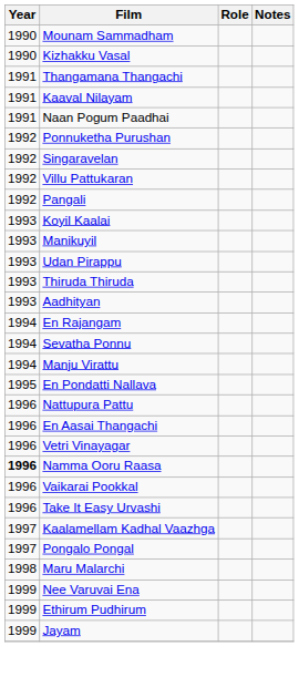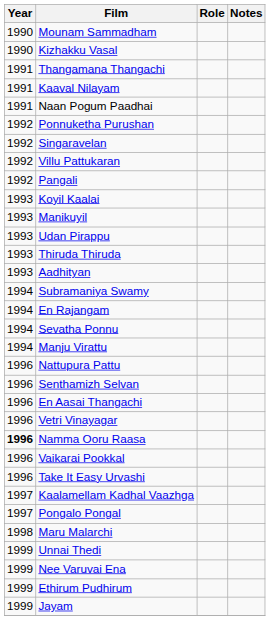 <table class="wikitable sortable">
 <tr>
 <th>Year</th>
 <th>Film</th>
 <th>Role</th>
 <th>Notes</th>
 </tr>
 <tr>
 <td>1990</td>
 <td><a href='#'>Mounam Sammadham</a></td>
 <td></td>
 <td></td>
 </tr>
 <tr>
 <td>1990</td>
 <td><a href='#'>Kizhakku Vasal</a></td>
 <td></td>
 <td></td>
 </tr>
 <tr>
 <td>1991</td>
 <td><a href='#'>Thangamana Thangachi</a></td>
 <td></td>
 <td></td>
 </tr>
 <tr>
 <td>1991</td>
 <td><a href='#'>Kaaval Nilayam</a></td>
 <td></td>
 <td></td>
 </tr>
 <tr>
 <td>1991</td>
 <td>Naan Pogum Paadhai</td>
 <td></td>
 <td></td>
 </tr>
 <tr>
 <td>1992</td>
 <td><a href='#'>Ponnuketha Purushan</a></td>
 <td></td>
 <td></td>
 </tr>
 <tr>
 <td>1992</td>
 <td><a href='#'>Singaravelan</a></td>
 <td></td>
 <td></td>
 </tr>
 <tr>
 <td>1992</td>
 <td><a href='#'>Villu Pattukaran</a></td>
 <td></td>
 <td></td>
 </tr>
 <tr>
 <td>1992</td>
 <td><a href='#'>Pangali</a></td>
 <td></td>
 <td></td>
 </tr>
 <tr>
 <td>1993</td>
 <td><a href='#'>Koyil Kaalai</a></td>
 <td></td>
 <td></td>
 </tr>
 <tr>
 <td>1993</td>
 <td><a href='#'>Manikuyil</a></td>
 <td></td>
 <td></td>
 </tr>
 <tr>
 <td>1993</td>
 <td><a href='#'>Udan Pirappu</a></td>
 <td></td>
 <td></td>
 </tr>
 <tr>
 <td>1993</td>
 <td><a href='#'>Thiruda Thiruda</a></td>
 <td></td>
 <td></td>
 </tr>
 <tr>
 <td>1993</td>
 <td><a href='#'>Aadhityan</a></td>
 <td></td>
 <td></td>
 </tr>
 <tr>
 <td>1994</td>
+<td><a href='#'>Subramaniya Swamy</a></td>
+<td></td>
+<td></td>
+</tr>
+<tr>
+<td>1994</td>
 <td><a href='#'>En Rajangam</a></td>
 <td></td>
 <td></td>
 </tr>
 <tr>
 <td>1994</td>
 <td><a href='#'>Sevatha Ponnu</a></td>
 <td></td>
 <td></td>
 </tr>
 <tr>
 <td>1994</td>
 <td><a href='#'>Manju Virattu</a></td>
 <td></td>
 <td></td>
 </tr>
 <tr>
-<td>1995</td>
-<td><a href='#'>En Pondatti Nallava</a></td>
+<td>1996</td>
+<td><a href='#'>Nattupura Pattu</a></td>
 <td></td>
 <td></td>
 </tr>
 <tr>
 <td>1996</td>
-<td><a href='#'>Nattupura Pattu</a></td>
+<td><a href='#'>Senthamizh Selvan</a></td>
 <td></td>
 <td></td>
 </tr>
 <tr>
 <td>1996</td>
 <td><a href='#'>En Aasai Thangachi</a></td>
 <td></td>
 <td></td>
 </tr>
 <tr>
 <td>1996</td>
 <td><a href='#'>Vetri Vinayagar</a></td>
 <td></td>
 <td></td>
 </tr>
 <tr>
 <td><strong>1996</strong></td>
 <td><a href='#'>Namma Ooru Raasa</a></td>
 <td></td>
 <td></td>
 </tr>
 <tr>
 <td>1996</td>
 <td><a href='#'>Vaikarai Pookkal</a></td>
 <td></td>
 <td></td>
 </tr>
 <tr>
 <td>1996</td>
 <td><a href='#'>Take It Easy Urvashi</a></td>
 <td></td>
 <td></td>
 </tr>
 <tr>
 <td>1997</td>
 <td><a href='#'>Kaalamellam Kadhal Vaazhga</a></td>
 <td></td>
 <td></td>
 </tr>
 <tr>
 <td>1997</td>
 <td><a href='#'>Pongalo Pongal</a></td>
 <td></td>
 <td></td>
 </tr>
 <tr>
 <td>1998</td>
 <td><a href='#'>Maru Malarchi</a></td>
 <td></td>
 <td></td>
 </tr>
 <tr>
 <td>1999</td>
+<td><a href='#'>Unnai Thedi</a></td>
+<td></td>
+<td></td>
+</tr>
+<tr>
+<td>1999</td>
 <td><a href='#'>Nee Varuvai Ena</a></td>
 <td></td>
 <td></td>
 </tr>
 <tr>
 <td>1999</td>
 <td><a href='#'>Ethirum Pudhirum</a></td>
 <td></td>
 <td></td>
 </tr>
 <tr>
 <td>1999</td>
 <td><a href='#'>Jayam</a></td>
 <td></td>
 <td></td>
 </tr>
 <tr>
 </tr>
 </table>
